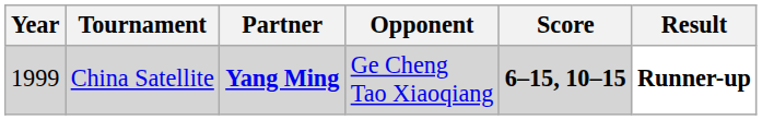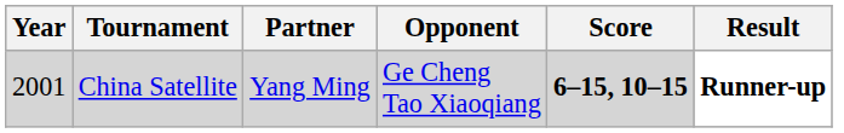 <table class="sortable wikitable" style="font-size: 90%;">
 <tr>
 <th>Year</th>
 <th>Tournament</th>
 <th>Partner</th>
 <th>Opponent</th>
 <th>Score</th>
 <th>Result</th>
 </tr>
 <tr style="background:#D5D5D5">
-<td align="center">1999</td>
+<td align="center">2001</td>
 <td align="left"><a href='#'>China Satellite</a></td>
-<td align="left"><strong> <a href='#'>Yang Ming</a></strong></td>
+<td align="left"> <a href='#'>Yang Ming</a></td>
 <td align="left"> <a href='#'>Ge Cheng</a> <br>  <a href='#'>Tao Xiaoqiang</a></td>
 <td align="left"><strong>6–15, 10–15</strong></td>
 <td style="text-align:left; background:white"> <strong>Runner-up</strong></td>
 </tr>
 </table>
